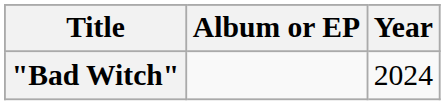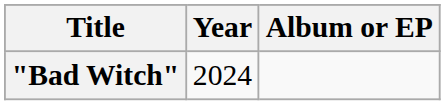 <table class="wikitable plainrowheaders" style="text-align:center;">
 <tr>
 <th scope="col">Title</th>
+<th scope="col">Year</th>
 <th scope="col">Album or EP</th>
-<th scope="col">Year</th>
 </tr>
 <tr>
 <th scope="row">"Bad Witch"<br></th>
+<td>2024</td>
 <td></td>
-<td>2024</td>
 </tr>
 </table>
